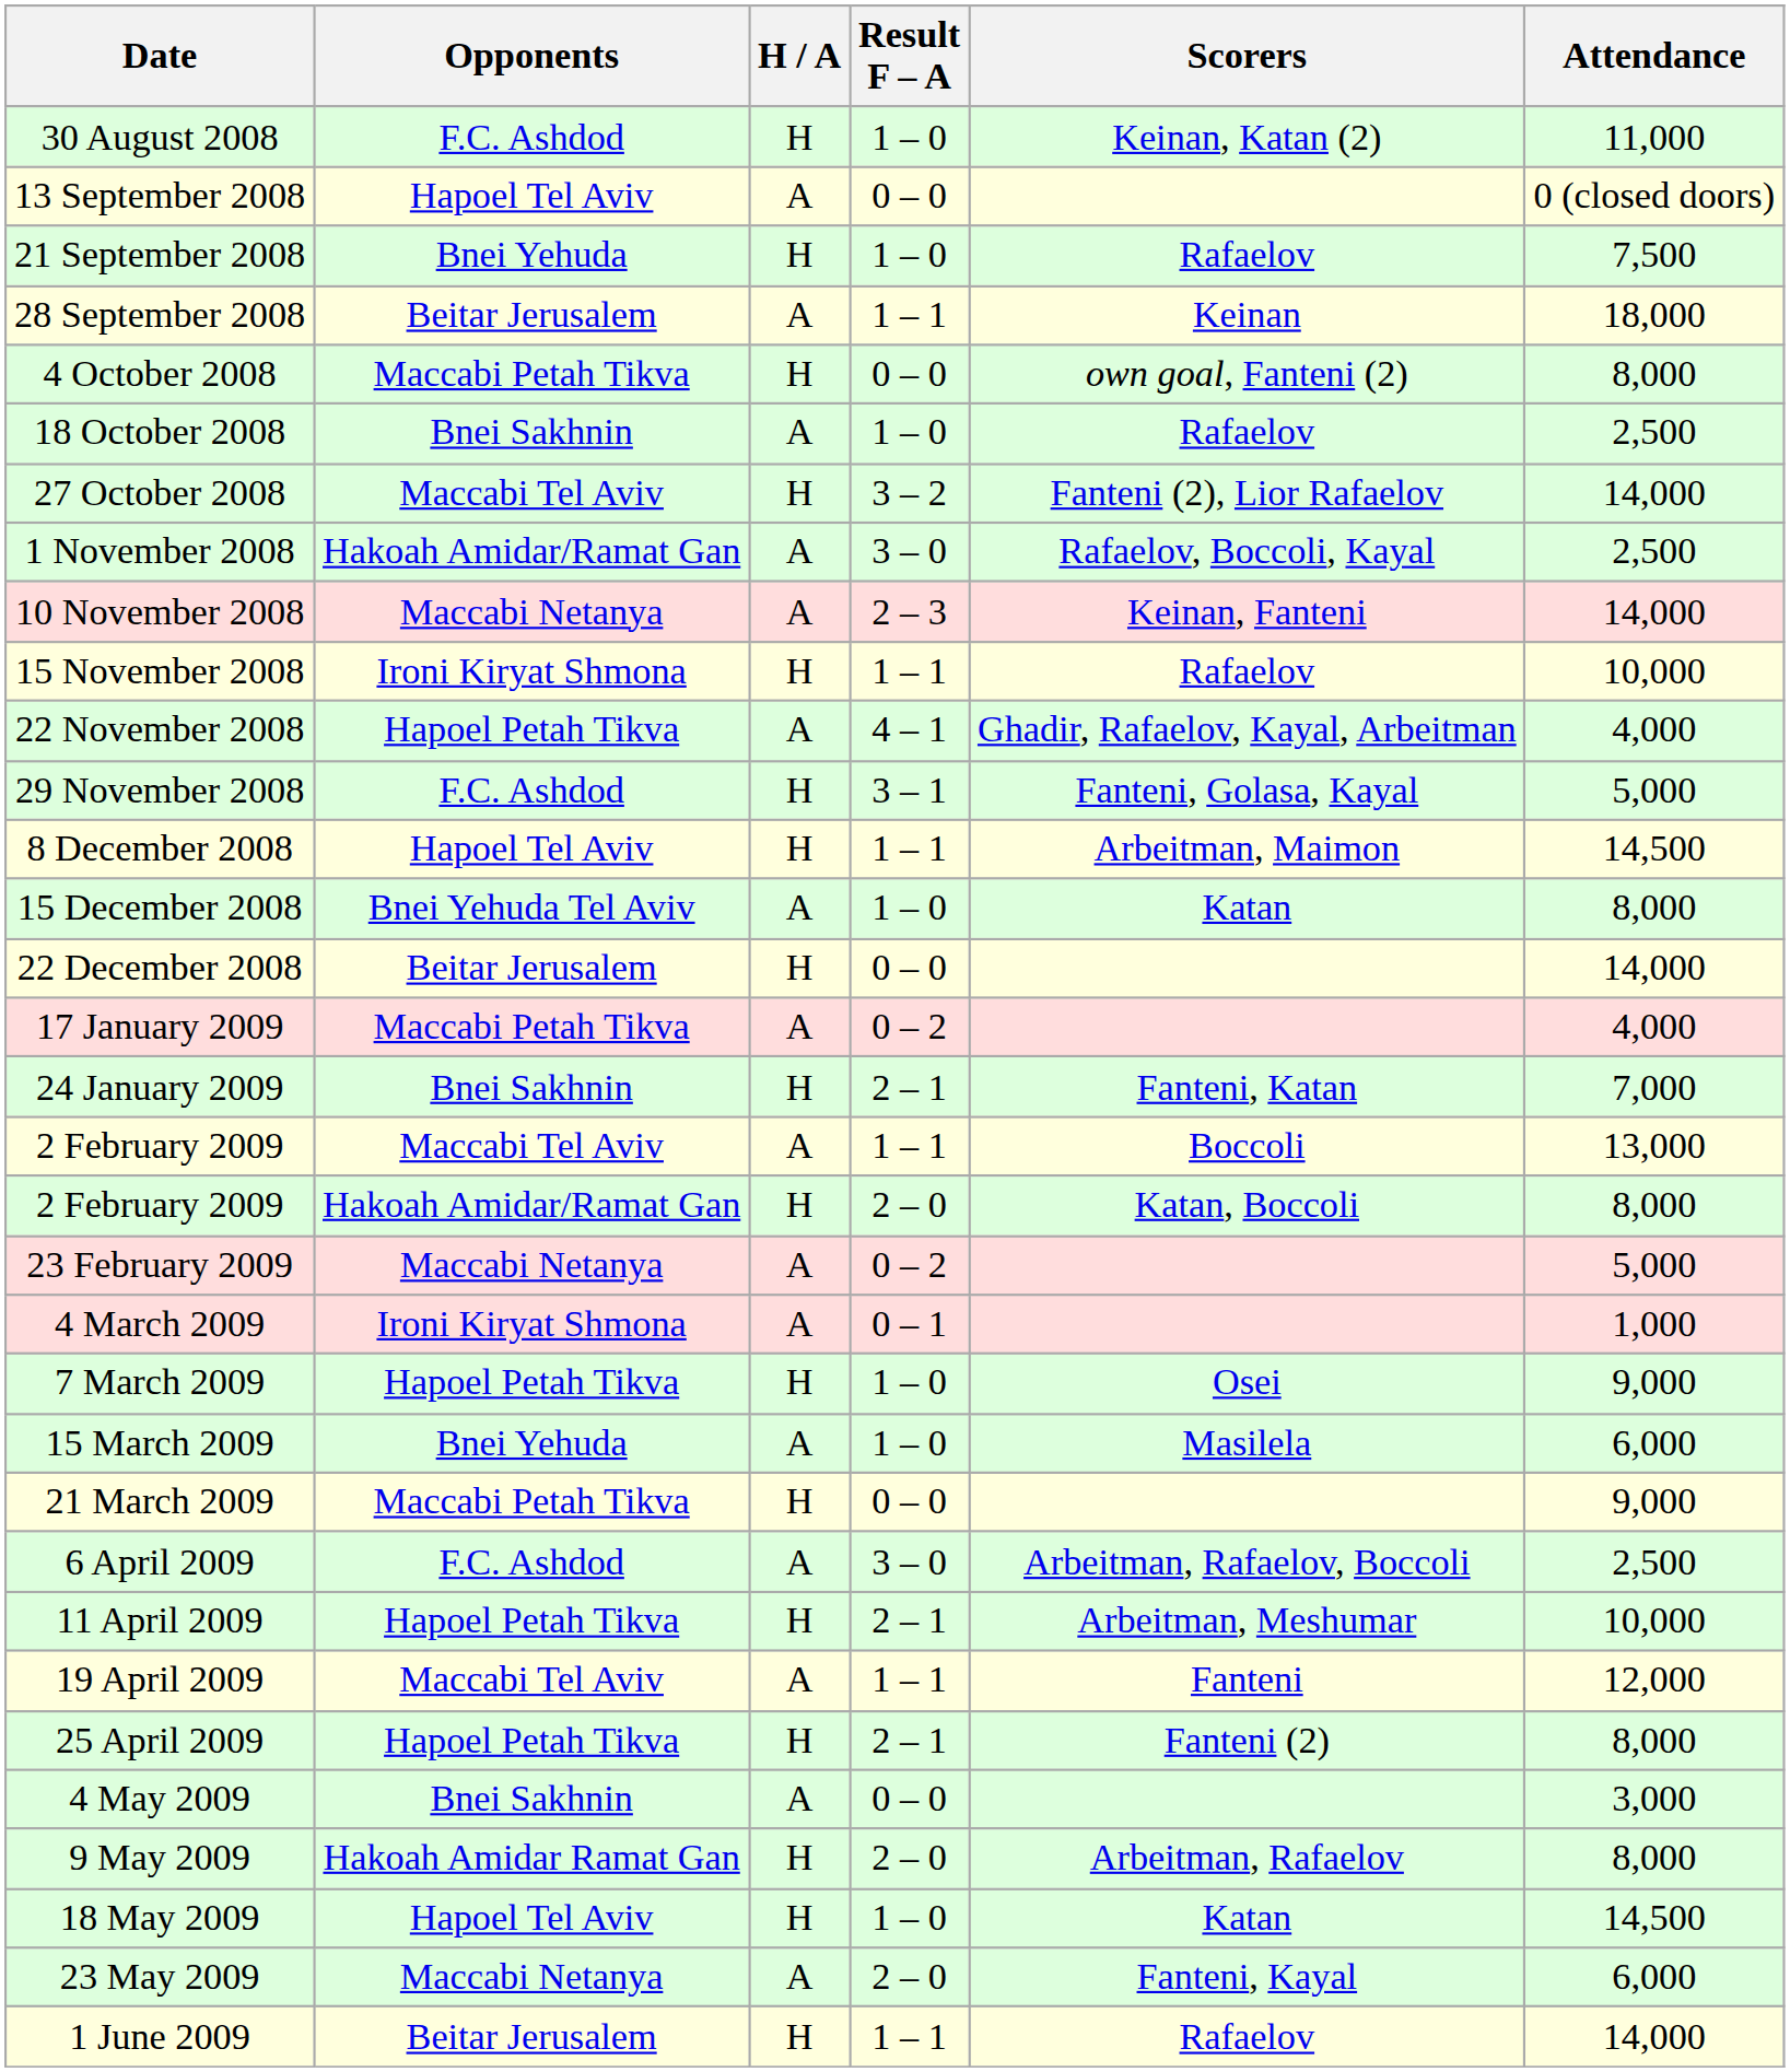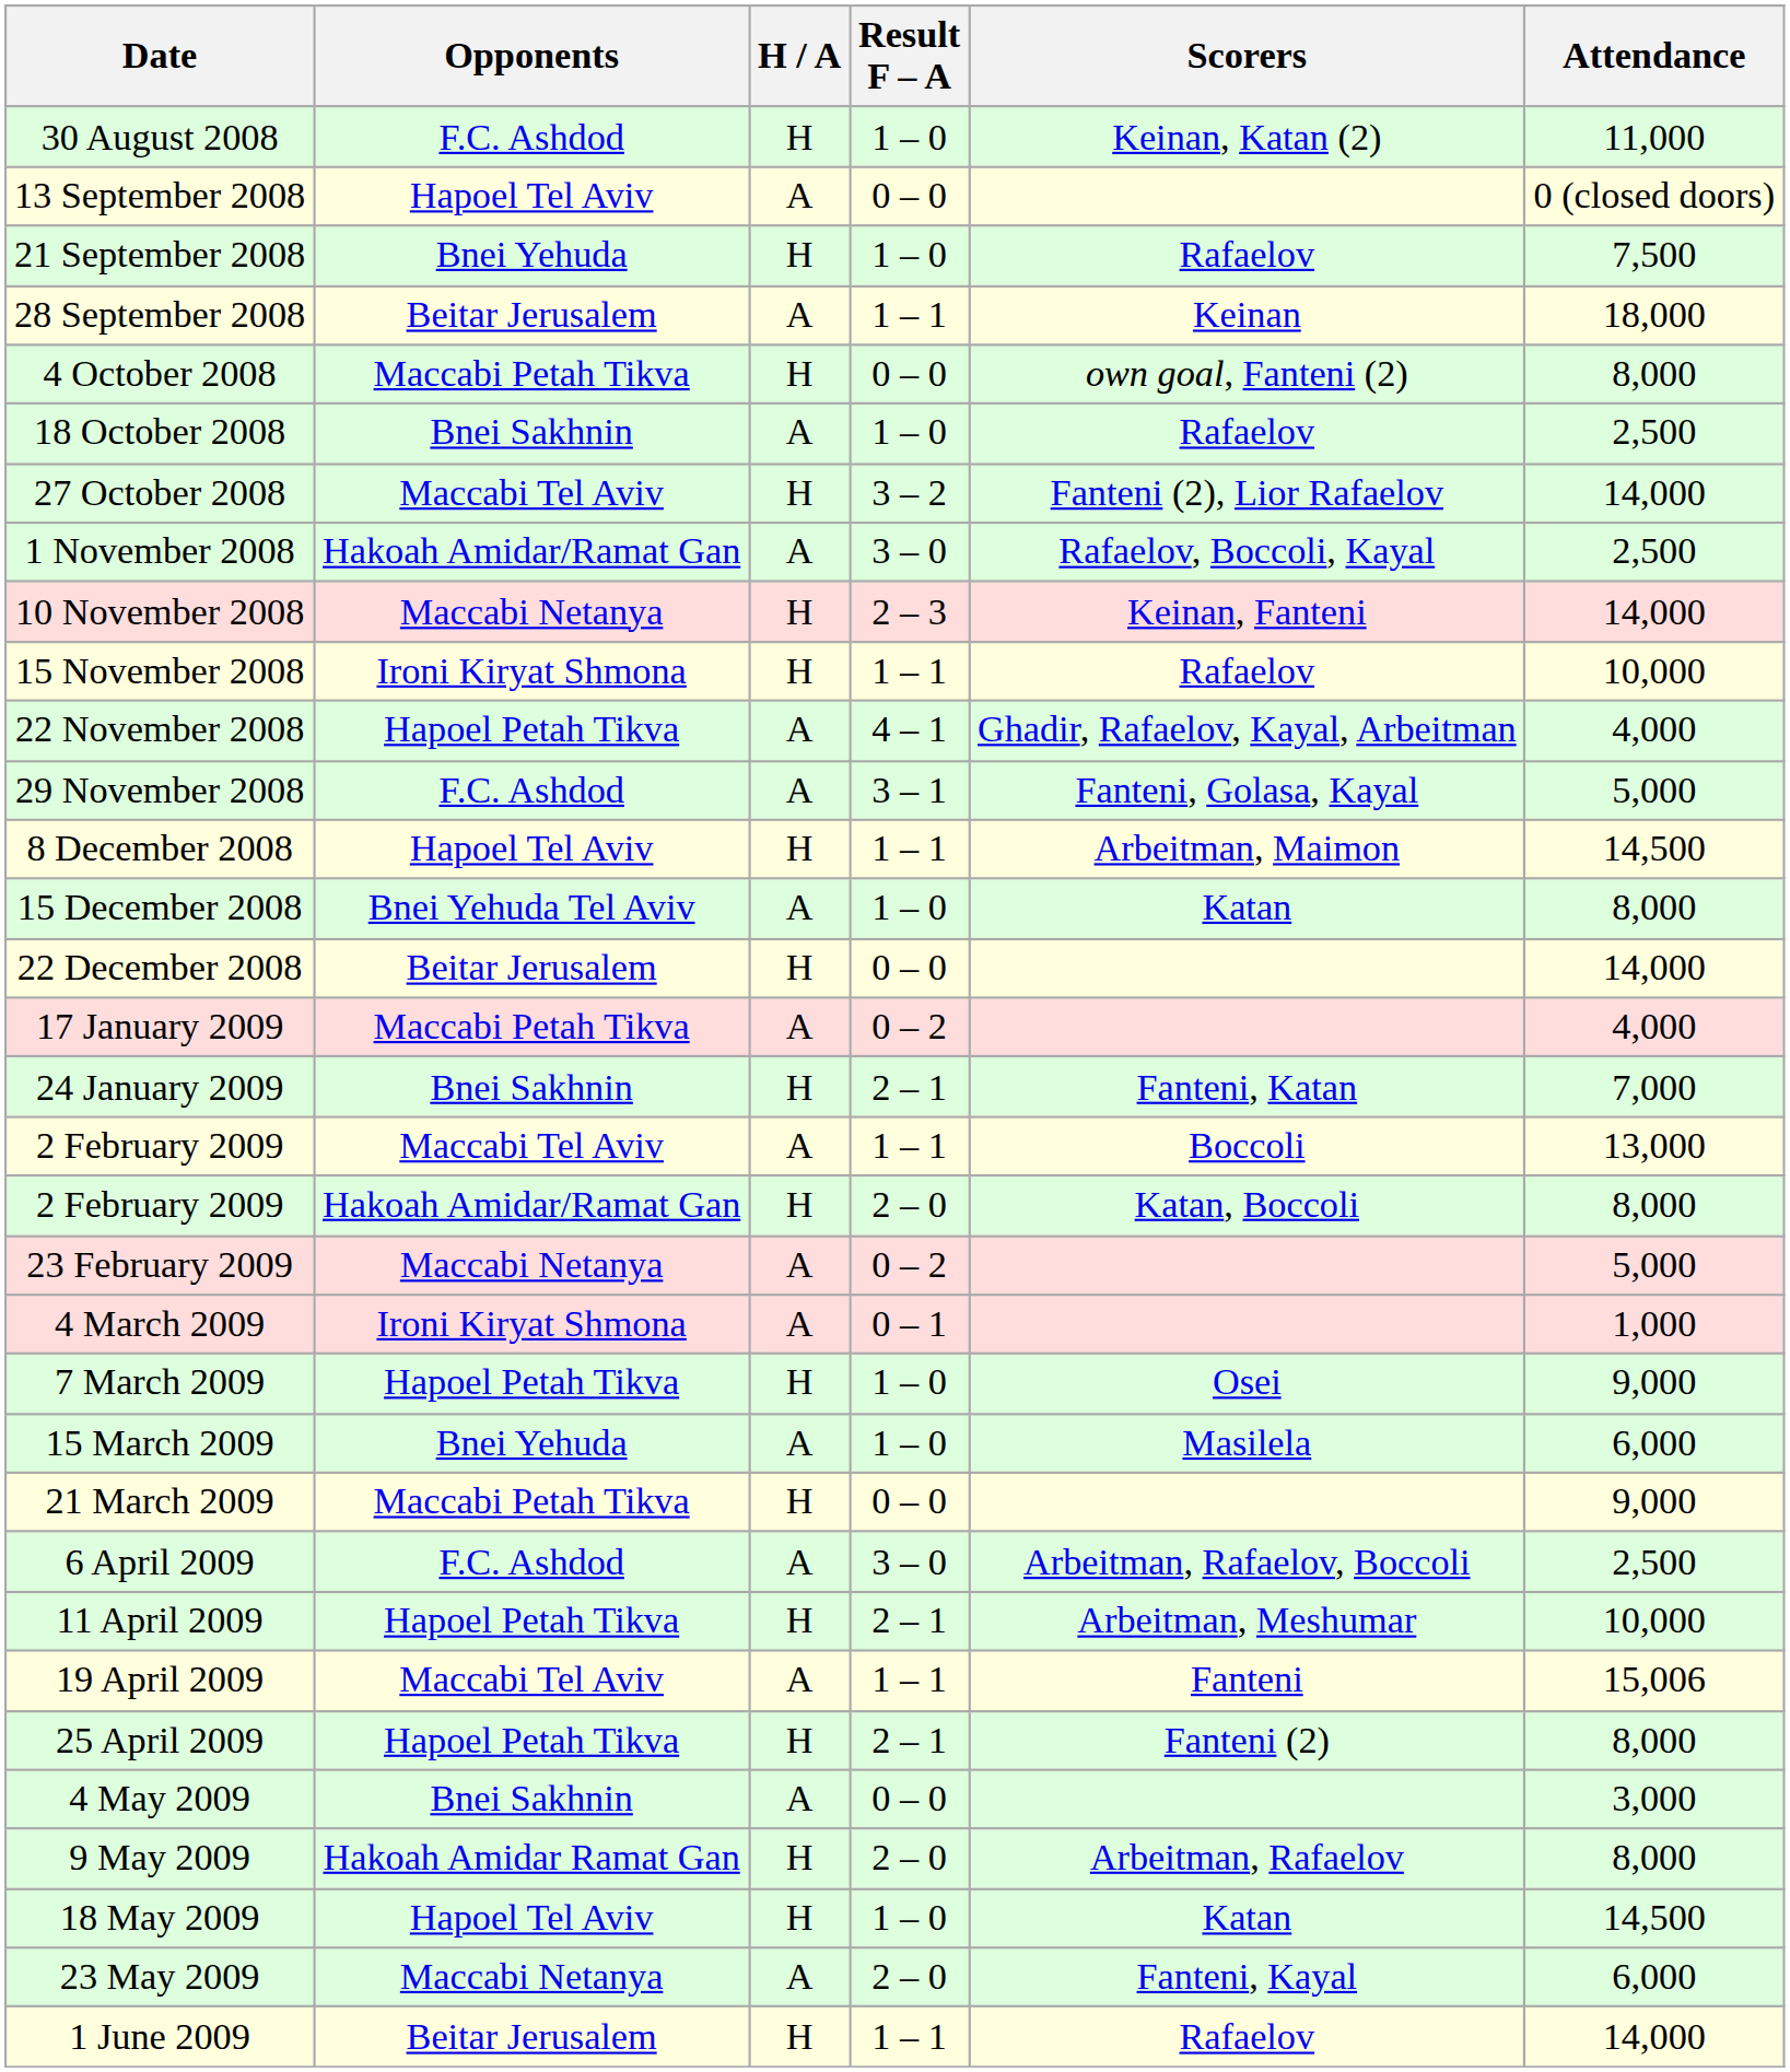 <table class="wikitable" style="text-align:center">
 <tr>
 <th>Date</th>
 <th>Opponents</th>
 <th>H / A</th>
 <th>Result<br>F – A</th>
 <th>Scorers</th>
 <th>Attendance</th>
 </tr>
 <tr bgcolor="#ddffdd">
 <td>30 August 2008</td>
 <td><a href='#'>F.C. Ashdod</a></td>
 <td>H</td>
 <td>1 – 0</td>
 <td><a href='#'>Keinan</a>, <a href='#'>Katan</a> (2)</td>
 <td>11,000</td>
 </tr>
 <tr bgcolor="#ffffdd">
 <td>13 September 2008</td>
 <td><a href='#'>Hapoel Tel Aviv</a></td>
 <td>A</td>
 <td>0 – 0</td>
 <td></td>
 <td>0 (closed doors)</td>
 </tr>
 <tr bgcolor="#ddffdd">
 <td>21 September 2008</td>
 <td><a href='#'>Bnei Yehuda</a></td>
 <td>H</td>
 <td>1 – 0</td>
 <td><a href='#'>Rafaelov</a></td>
 <td>7,500</td>
 </tr>
 <tr bgcolor="#ffffdd">
 <td>28 September 2008</td>
 <td><a href='#'>Beitar Jerusalem</a></td>
 <td>A</td>
 <td>1 – 1</td>
 <td><a href='#'>Keinan</a></td>
 <td>18,000</td>
 </tr>
 <tr bgcolor="#ddffdd">
 <td>4 October 2008</td>
 <td><a href='#'>Maccabi Petah Tikva</a></td>
 <td>H</td>
 <td>0 – 0</td>
 <td><em>own goal</em>, <a href='#'>Fanteni</a> (2)</td>
 <td>8,000</td>
 </tr>
 <tr bgcolor="#ddffdd">
 <td>18 October 2008</td>
 <td><a href='#'>Bnei Sakhnin</a></td>
 <td>A</td>
 <td>1 – 0</td>
 <td><a href='#'>Rafaelov</a></td>
 <td>2,500</td>
 </tr>
 <tr bgcolor="#ddffdd">
 <td>27 October 2008</td>
 <td><a href='#'>Maccabi Tel Aviv</a></td>
 <td>H</td>
 <td>3 – 2</td>
 <td><a href='#'>Fanteni</a> (2), <a href='#'>Lior Rafaelov</a></td>
 <td>14,000</td>
 </tr>
 <tr bgcolor="#ddffdd">
 <td>1 November 2008</td>
 <td><a href='#'>Hakoah Amidar/Ramat Gan</a></td>
 <td>A</td>
 <td>3 – 0</td>
 <td><a href='#'>Rafaelov</a>, <a href='#'>Boccoli</a>, <a href='#'>Kayal</a></td>
 <td>2,500</td>
 </tr>
 <tr bgcolor="#ffdddd">
 <td>10 November 2008</td>
 <td><a href='#'>Maccabi Netanya</a></td>
-<td>A</td>
+<td>H</td>
 <td>2 – 3</td>
 <td><a href='#'>Keinan</a>, <a href='#'>Fanteni</a></td>
 <td>14,000</td>
 </tr>
 <tr bgcolor="#ffffdd">
 <td>15 November 2008</td>
 <td><a href='#'>Ironi Kiryat Shmona</a></td>
 <td>H</td>
 <td>1 – 1</td>
 <td><a href='#'>Rafaelov</a></td>
 <td>10,000</td>
 </tr>
 <tr bgcolor="#ddffdd">
 <td>22 November 2008</td>
 <td><a href='#'>Hapoel Petah Tikva</a></td>
 <td>A</td>
 <td>4 – 1</td>
 <td><a href='#'>Ghadir</a>, <a href='#'>Rafaelov</a>, <a href='#'>Kayal</a>, <a href='#'>Arbeitman</a></td>
 <td>4,000</td>
 </tr>
 <tr bgcolor="#ddffdd">
 <td>29 November 2008</td>
 <td><a href='#'>F.C. Ashdod</a></td>
-<td>H</td>
+<td>A</td>
 <td>3 – 1</td>
 <td><a href='#'>Fanteni</a>, <a href='#'>Golasa</a>, <a href='#'>Kayal</a></td>
 <td>5,000</td>
 </tr>
 <tr bgcolor="#ffffdd">
 <td>8 December 2008</td>
 <td><a href='#'>Hapoel Tel Aviv</a></td>
 <td>H</td>
 <td>1 – 1</td>
 <td><a href='#'>Arbeitman</a>, <a href='#'>Maimon</a></td>
 <td>14,500</td>
 </tr>
 <tr bgcolor="#ddffdd">
 <td>15 December 2008</td>
 <td><a href='#'>Bnei Yehuda Tel Aviv</a></td>
 <td>A</td>
 <td>1 – 0</td>
 <td><a href='#'>Katan</a></td>
 <td>8,000</td>
 </tr>
 <tr bgcolor="#ffffdd">
 <td>22 December 2008</td>
 <td><a href='#'>Beitar Jerusalem</a></td>
 <td>H</td>
 <td>0 – 0</td>
 <td></td>
 <td>14,000</td>
 </tr>
 <tr bgcolor="#ffdddd">
 <td>17 January 2009</td>
 <td><a href='#'>Maccabi Petah Tikva</a></td>
 <td>A</td>
 <td>0 – 2</td>
 <td></td>
 <td>4,000</td>
 </tr>
 <tr bgcolor="#ddffdd">
 <td>24 January 2009</td>
 <td><a href='#'>Bnei Sakhnin</a></td>
 <td>H</td>
 <td>2 – 1</td>
 <td><a href='#'>Fanteni</a>, <a href='#'>Katan</a></td>
 <td>7,000</td>
 </tr>
 <tr bgcolor="#ffffdd">
 <td>2 February 2009</td>
 <td><a href='#'>Maccabi Tel Aviv</a></td>
 <td>A</td>
 <td>1 – 1</td>
 <td><a href='#'>Boccoli</a></td>
 <td>13,000</td>
 </tr>
 <tr bgcolor="#ddffdd">
 <td>2 February 2009</td>
 <td><a href='#'>Hakoah Amidar/Ramat Gan</a></td>
 <td>H</td>
 <td>2 – 0</td>
 <td><a href='#'>Katan</a>, <a href='#'>Boccoli</a></td>
 <td>8,000</td>
 </tr>
 <tr bgcolor="#ffdddd">
 <td>23 February 2009</td>
 <td><a href='#'>Maccabi Netanya</a></td>
 <td>A</td>
 <td>0 – 2</td>
 <td></td>
 <td>5,000</td>
 </tr>
 <tr bgcolor="#ffdddd">
 <td>4 March 2009</td>
 <td><a href='#'>Ironi Kiryat Shmona</a></td>
 <td>A</td>
 <td>0 – 1</td>
 <td></td>
 <td>1,000</td>
 </tr>
 <tr bgcolor="#ddffdd">
 <td>7 March 2009</td>
 <td><a href='#'>Hapoel Petah Tikva</a></td>
 <td>H</td>
 <td>1 – 0</td>
 <td><a href='#'>Osei</a></td>
 <td>9,000</td>
 </tr>
 <tr bgcolor="#ddffdd">
 <td>15 March 2009</td>
 <td><a href='#'>Bnei Yehuda</a></td>
 <td>A</td>
 <td>1 – 0</td>
 <td><a href='#'>Masilela</a></td>
 <td>6,000</td>
 </tr>
 <tr bgcolor="#ffffdd">
 <td>21 March 2009</td>
 <td><a href='#'>Maccabi Petah Tikva</a></td>
 <td>H</td>
 <td>0 – 0</td>
 <td></td>
 <td>9,000</td>
 </tr>
 <tr bgcolor="#ddffdd">
 <td>6 April 2009</td>
 <td><a href='#'>F.C. Ashdod</a></td>
 <td>A</td>
 <td>3 – 0</td>
 <td><a href='#'>Arbeitman</a>, <a href='#'>Rafaelov</a>, <a href='#'>Boccoli</a></td>
 <td>2,500</td>
 </tr>
 <tr bgcolor="#ddffdd">
 <td>11 April 2009</td>
 <td><a href='#'>Hapoel Petah Tikva</a></td>
 <td>H</td>
 <td>2 – 1</td>
 <td><a href='#'>Arbeitman</a>, <a href='#'>Meshumar</a></td>
 <td>10,000</td>
 </tr>
 <tr bgcolor="#ffffdd">
 <td>19 April 2009</td>
 <td><a href='#'>Maccabi Tel Aviv</a></td>
 <td>A</td>
 <td>1 – 1</td>
 <td><a href='#'>Fanteni</a></td>
-<td>12,000</td>
+<td>15,006</td>
 </tr>
 <tr bgcolor="#ddffdd">
 <td>25 April 2009</td>
 <td><a href='#'>Hapoel Petah Tikva</a></td>
 <td>H</td>
 <td>2 – 1</td>
 <td><a href='#'>Fanteni</a> (2)</td>
 <td>8,000</td>
 </tr>
 <tr bgcolor="#ddffdd">
 <td>4 May 2009</td>
 <td><a href='#'>Bnei Sakhnin</a></td>
 <td>A</td>
 <td>0 – 0</td>
 <td></td>
 <td>3,000</td>
 </tr>
 <tr bgcolor="#ddffdd">
 <td>9 May 2009</td>
 <td><a href='#'>Hakoah Amidar Ramat Gan</a></td>
 <td>H</td>
 <td>2 – 0</td>
 <td><a href='#'>Arbeitman</a>, <a href='#'>Rafaelov</a></td>
 <td>8,000</td>
 </tr>
 <tr bgcolor="#ddffdd">
 <td>18 May 2009</td>
 <td><a href='#'>Hapoel Tel Aviv</a></td>
 <td>H</td>
 <td>1 – 0</td>
 <td><a href='#'>Katan</a></td>
 <td>14,500</td>
 </tr>
 <tr bgcolor="#ddffdd">
 <td>23 May 2009</td>
 <td><a href='#'>Maccabi Netanya</a></td>
 <td>A</td>
 <td>2 – 0</td>
 <td><a href='#'>Fanteni</a>, <a href='#'>Kayal</a></td>
 <td>6,000</td>
 </tr>
 <tr bgcolor="#ffffdd">
 <td>1 June 2009</td>
 <td><a href='#'>Beitar Jerusalem</a></td>
 <td>H</td>
 <td>1 – 1</td>
 <td><a href='#'>Rafaelov</a></td>
 <td>14,000</td>
 </tr>
 </table>
